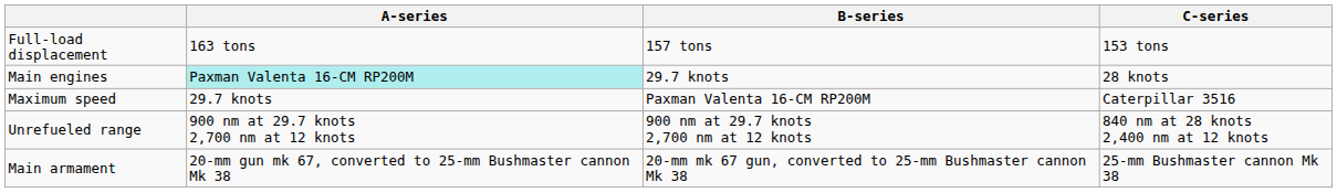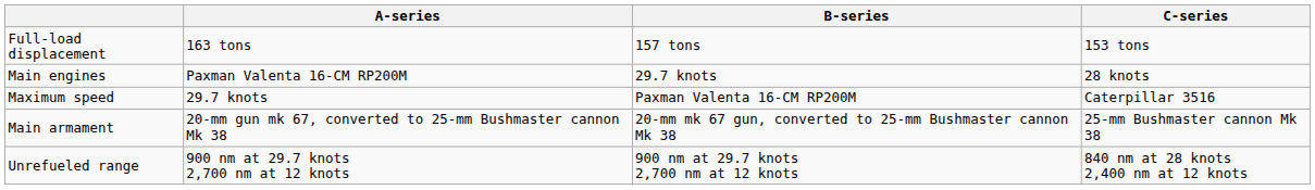 <table class="wikitable">
 <tr>
 <th></th>
 <th>A-series</th>
 <th>B-series</th>
 <th>C-series</th>
 </tr>
 <tr>
 <td>Full-load displacement</td>
 <td>163 tons</td>
 <td>157 tons</td>
 <td>153 tons</td>
 </tr>
 <tr>
 <td>Main engines</td>
-<td style="background: paleturquoise;">Paxman Valenta 16-CM RP200M</td>
+<td>Paxman Valenta 16-CM RP200M</td>
 <td>29.7 knots</td>
 <td>28 knots</td>
 </tr>
 <tr>
 <td>Maximum speed</td>
 <td>29.7 knots</td>
 <td>Paxman Valenta 16-CM RP200M</td>
 <td>Caterpillar 3516</td>
 </tr>
 <tr>
+<td>Main armament</td>
+<td>20-mm gun mk 67, converted to 25-mm Bushmaster cannon Mk 38</td>
+<td>20-mm mk 67 gun, converted to 25-mm Bushmaster cannon Mk 38</td>
+<td>25-mm Bushmaster cannon Mk 38</td>
+</tr>
+<tr>
 <td>Unrefueled range</td>
 <td>900 nm at 29.7 knots<br>2,700 nm at 12 knots</td>
 <td>900 nm at 29.7 knots<br>2,700 nm at 12 knots</td>
 <td>840 nm at 28 knots<br>2,400 nm at 12 knots</td>
 </tr>
-<tr>
-<td>Main armament</td>
-<td>20-mm gun mk 67, converted to 25-mm Bushmaster cannon Mk 38</td>
-<td>20-mm mk 67 gun, converted to 25-mm Bushmaster cannon Mk 38</td>
-<td>25-mm Bushmaster cannon Mk 38</td>
-</tr>
 </table>
